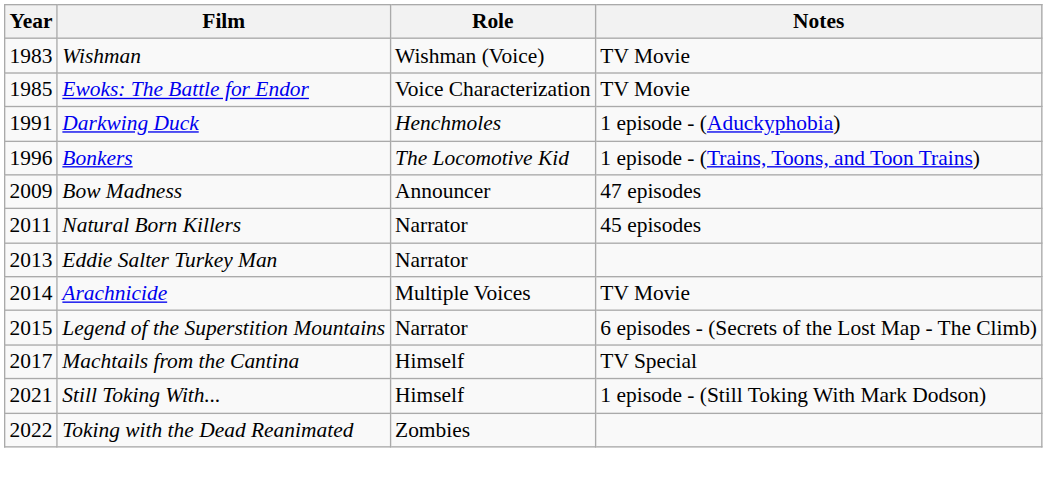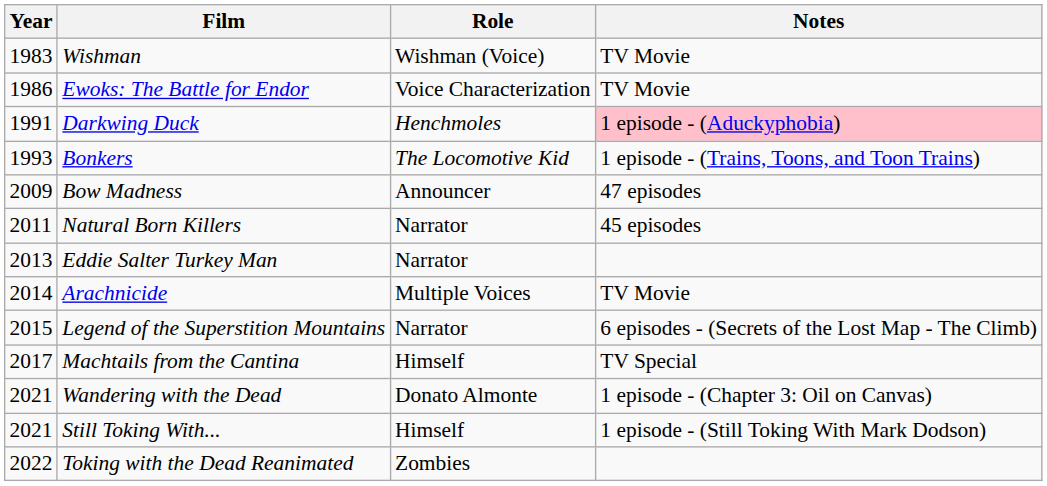 <table class="wikitable sortable">
 <tr>
 <th>Year</th>
 <th>Film</th>
 <th>Role</th>
 <th>Notes</th>
 </tr>
 <tr>
 <td>1983</td>
 <td><em>Wishman</em></td>
 <td>Wishman (Voice)</td>
 <td>TV Movie</td>
 </tr>
 <tr>
-<td>1985</td>
+<td>1986</td>
 <td><em><a href='#'>Ewoks: The Battle for Endor</a></em></td>
 <td>Voice Characterization</td>
 <td>TV Movie</td>
 </tr>
 <tr>
 <td>1991</td>
 <td><em><a href='#'>Darkwing Duck</a></em></td>
 <td><em>Henchmoles</em></td>
-<td>1 episode - (<a href='#'>Aduckyphobia</a>)</td>
+<td style="background: pink;">1 episode - (<a href='#'>Aduckyphobia</a>)</td>
 </tr>
 <tr>
-<td>1996</td>
+<td>1993</td>
 <td><em><a href='#'>Bonkers</a></em></td>
 <td><em>The Locomotive Kid</em></td>
 <td>1 episode - (<a href='#'>Trains, Toons, and Toon Trains</a>)</td>
 </tr>
 <tr>
 <td>2009</td>
 <td><em>Bow Madness</em></td>
 <td>Announcer</td>
 <td>47 episodes</td>
 </tr>
 <tr>
 <td>2011</td>
 <td><em>Natural Born Killers</em></td>
 <td>Narrator</td>
 <td>45 episodes</td>
 </tr>
 <tr>
 <td>2013</td>
 <td><em>Eddie Salter Turkey Man</em></td>
 <td>Narrator</td>
 <td></td>
 </tr>
 <tr>
 <td>2014</td>
 <td><em><a href='#'>Arachnicide</a></em></td>
 <td>Multiple Voices</td>
 <td>TV Movie</td>
 </tr>
 <tr>
 <td>2015</td>
 <td><em>Legend of the Superstition Mountains</em></td>
 <td>Narrator</td>
 <td>6 episodes - (Secrets of the Lost Map - The Climb)</td>
 </tr>
 <tr>
 <td>2017</td>
 <td><em>Machtails from the Cantina</em></td>
 <td>Himself</td>
 <td>TV Special</td>
 </tr>
 <tr>
 <td>2021</td>
+<td><em>Wandering with the Dead</em></td>
+<td>Donato Almonte</td>
+<td>1 episode - (Chapter 3: Oil on Canvas)</td>
+</tr>
+<tr>
+<td>2021</td>
 <td><em>Still Toking With...</em></td>
 <td>Himself</td>
 <td>1 episode - (Still Toking With Mark Dodson)</td>
 </tr>
 <tr>
 <td>2022</td>
 <td><em>Toking with the Dead Reanimated</em></td>
 <td>Zombies</td>
 <td></td>
 </tr>
 </table>
